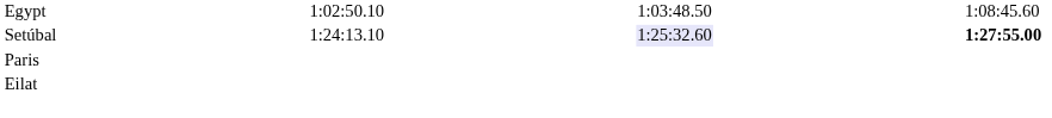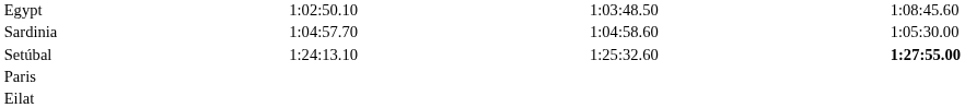 <table>
 <tr>
 <td>Egypt</td>
 <td width=225></td>
 <td>1:02:50.10</td>
 <td width=225></td>
 <td>1:03:48.50</td>
 <td width=225></td>
 <td>1:08:45.60</td>
 </tr>
 <tr>
+<td>Sardinia</td>
+<td width=225></td>
+<td>1:04:57.70</td>
+<td width=225></td>
+<td>1:04:58.60</td>
+<td width=225></td>
+<td>1:05:30.00</td>
+</tr>
+<tr>
 <td>Setúbal</td>
 <td width=225></td>
 <td>1:24:13.10</td>
 <td width=225></td>
-<td style="background: lavender;">1:25:32.60</td>
+<td>1:25:32.60</td>
 <td width=225></td>
 <td><strong>1:27:55.00</strong></td>
 </tr>
 <tr>
 <td>Paris</td>
 <td></td>
 <td></td>
 <td></td>
 <td></td>
 <td></td>
 <td></td>
 </tr>
 <tr>
 <td>Eilat</td>
 <td></td>
 <td></td>
 <td></td>
 <td></td>
 <td></td>
 <td></td>
 </tr>
 </table>
